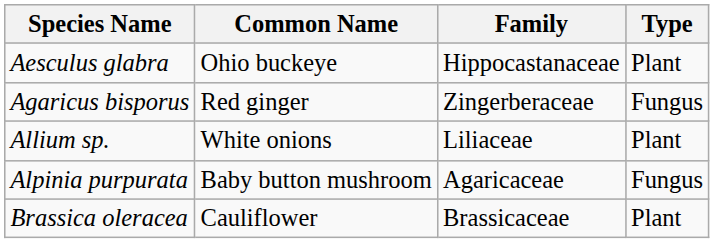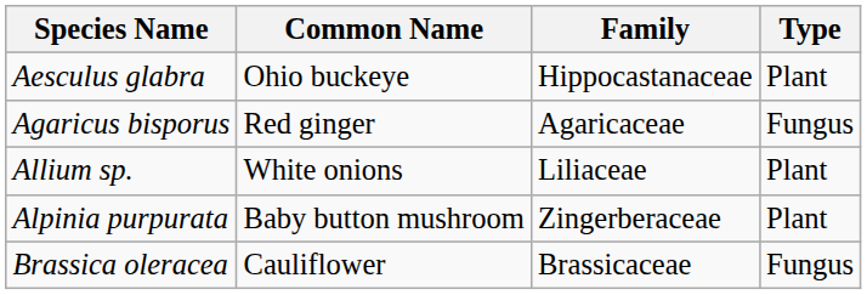 <table class="wikitable">
 <tr>
 <th>Species Name</th>
 <th>Common Name</th>
 <th>Family</th>
 <th>Type</th>
 </tr>
 <tr>
 <td><em>Aesculus glabra</em></td>
 <td>Ohio buckeye</td>
 <td>Hippocastanaceae</td>
 <td>Plant</td>
 </tr>
 <tr>
 <td><em>Agaricus bisporus</em></td>
 <td>Red ginger</td>
-<td>Zingerberaceae</td>
+<td>Agaricaceae</td>
 <td>Fungus</td>
 </tr>
 <tr>
 <td><em>Allium sp.</em></td>
 <td>White onions</td>
 <td>Liliaceae</td>
 <td>Plant</td>
 </tr>
 <tr>
 <td><em>Alpinia purpurata</em></td>
 <td>Baby button mushroom</td>
-<td>Agaricaceae</td>
-<td>Fungus</td>
+<td>Zingerberaceae</td>
+<td>Plant</td>
 </tr>
 <tr>
 <td><em>Brassica oleracea</em></td>
 <td>Cauliflower</td>
 <td>Brassicaceae</td>
-<td>Plant</td>
+<td>Fungus</td>
 </tr>
 </table>
